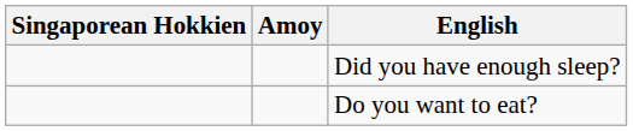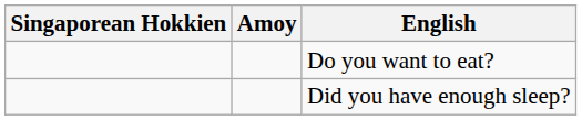 <table class=wikitable>
 <tr>
 <th>Singaporean Hokkien</th>
 <th>Amoy</th>
 <th>English</th>
 </tr>
 <tr>
 <td align=center><br></td>
 <td align=center><br></td>
-<td>Did you have enough sleep?</td>
+<td>Do you want to eat?</td>
 </tr>
 <tr>
 <td align=center><br></td>
 <td align=center><br></td>
-<td>Do you want to eat?</td>
+<td>Did you have enough sleep?</td>
 </tr>
 </table>
